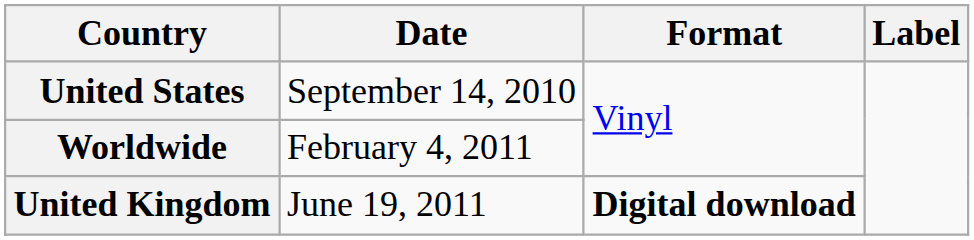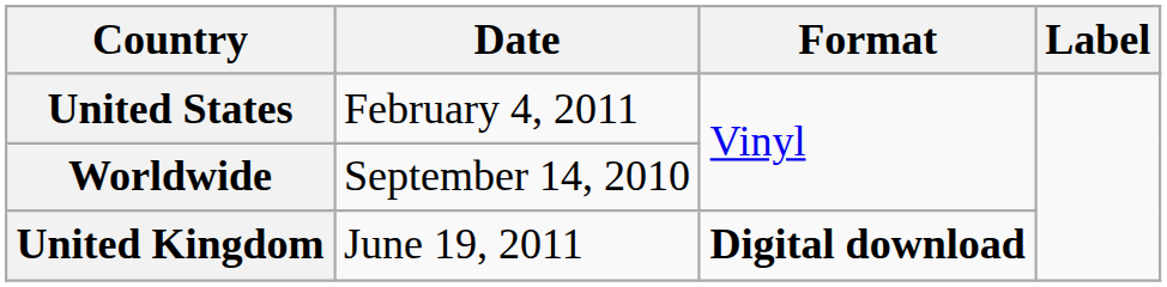 <table class="wikitable plainrowheaders">
 <tr>
 <th>Country</th>
 <th>Date</th>
 <th>Format</th>
 <th>Label</th>
 </tr>
 <tr>
 <th scope=row>United States</th>
-<td>September 14, 2010</td>
+<td>February 4, 2011</td>
 <td rowspan="2"><a href='#'>Vinyl</a></td>
 <td rowspan="3"></td>
 </tr>
 <tr>
 <th scope=row>Worldwide</th>
-<td>February 4, 2011</td>
+<td>September 14, 2010</td>
 </tr>
 <tr>
 <th scope=row>United Kingdom</th>
 <td>June 19, 2011</td>
 <td><strong>Digital download</strong></td>
 </tr>
 </table>
